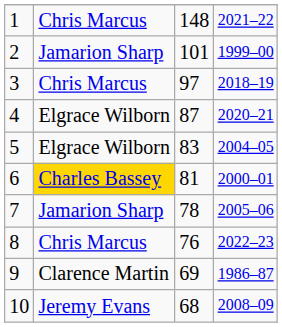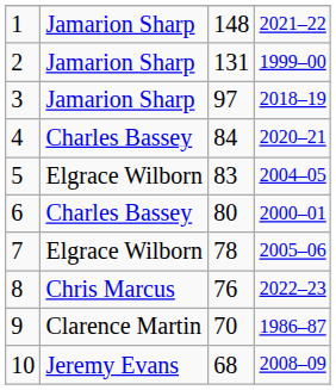 <table class="wikitable">
 <tr>
 </tr>
 <tr>
 <td>1</td>
-<td><a href='#'>Chris Marcus</a></td>
+<td><a href='#'>Jamarion Sharp</a></td>
 <td>148</td>
 <td style="font-size:80%;"><a href='#'>2021–22</a></td>
 </tr>
 <tr>
 <td>2</td>
 <td><a href='#'>Jamarion Sharp</a></td>
-<td>101</td>
+<td>131</td>
 <td style="font-size:80%;"><a href='#'>1999–00</a></td>
 </tr>
 <tr>
 <td>3</td>
-<td><a href='#'>Chris Marcus</a></td>
+<td><a href='#'>Jamarion Sharp</a></td>
 <td>97</td>
 <td style="font-size:80%;"><a href='#'>2018–19</a></td>
 </tr>
 <tr>
 <td>4</td>
-<td>Elgrace Wilborn</td>
-<td>87</td>
+<td><a href='#'>Charles Bassey</a></td>
+<td>84</td>
 <td style="font-size:80%;"><a href='#'>2020–21</a></td>
 </tr>
 <tr>
 <td>5</td>
 <td>Elgrace Wilborn</td>
 <td>83</td>
 <td style="font-size:80%;"><a href='#'>2004–05</a></td>
 </tr>
 <tr>
 <td>6</td>
-<td style="background: gold;"><a href='#'>Charles Bassey</a></td>
-<td>81</td>
+<td><a href='#'>Charles Bassey</a></td>
+<td>80</td>
 <td style="font-size:80%;"><a href='#'>2000–01</a></td>
 </tr>
 <tr>
 <td>7</td>
-<td><a href='#'>Jamarion Sharp</a></td>
+<td>Elgrace Wilborn</td>
 <td>78</td>
 <td style="font-size:80%;"><a href='#'>2005–06</a></td>
 </tr>
 <tr>
 <td>8</td>
 <td><a href='#'>Chris Marcus</a></td>
 <td>76</td>
 <td style="font-size:80%;"><a href='#'>2022–23</a></td>
 </tr>
 <tr>
 <td>9</td>
 <td>Clarence Martin</td>
-<td>69</td>
+<td>70</td>
 <td style="font-size:80%;"><a href='#'>1986–87</a></td>
 </tr>
 <tr>
 <td>10</td>
 <td><a href='#'>Jeremy Evans</a></td>
 <td>68</td>
 <td style="font-size:80%;"><a href='#'>2008–09</a></td>
 </tr>
 </table>
